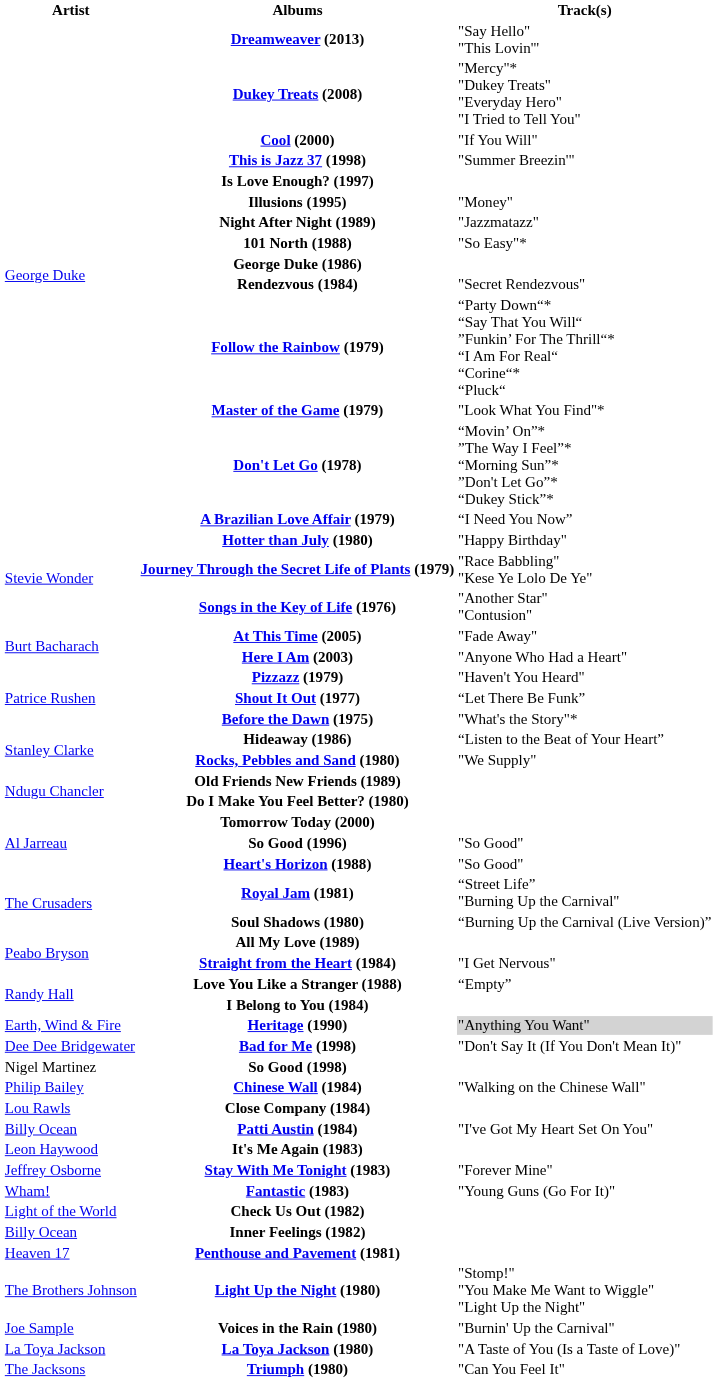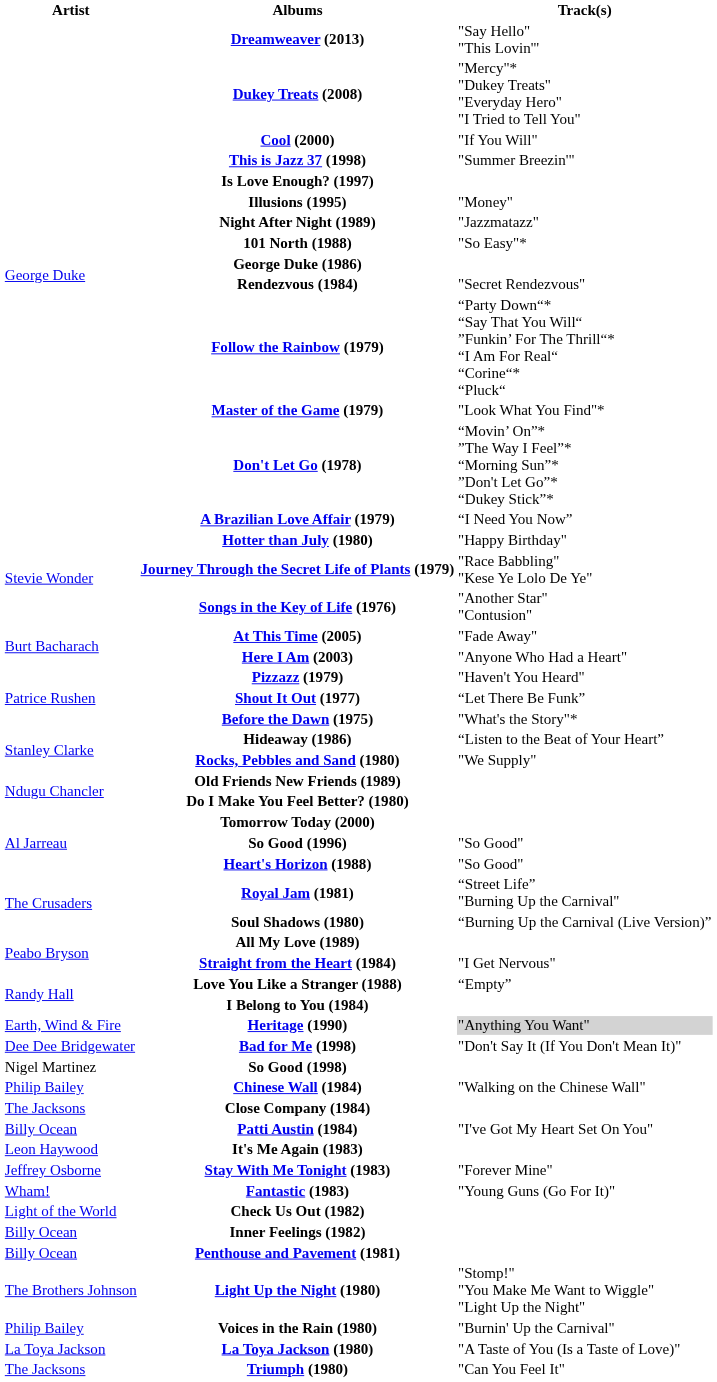 <table>
 <tr>
 <th>Artist</th>
 <th>Albums</th>
 <th>Track(s)</th>
 </tr>
 <tr>
 <td rowspan="14"><a href='#'>George Duke</a></td>
 <th><a href='#'>Dreamweaver</a> (2013)</th>
 <td>"Say Hello"<br>"This Lovin'"</td>
 </tr>
 <tr>
 <th><a href='#'>Dukey Treats</a> (2008)</th>
 <td>"Mercy"*<br>"Dukey Treats"<br>"Everyday Hero"<br>"I Tried to Tell You"</td>
 </tr>
 <tr>
 <th><a href='#'>Cool</a> (2000)</th>
 <td>"If You Will"</td>
 </tr>
 <tr>
 <th><a href='#'>This is Jazz 37</a> (1998)</th>
 <td>"Summer Breezin'"</td>
 </tr>
 <tr>
 <th>Is Love Enough? (1997)</th>
 <td></td>
 </tr>
 <tr>
 <th>Illusions (1995)</th>
 <td>"Money"</td>
 </tr>
 <tr>
 <th>Night After Night (1989)</th>
 <td>"Jazzmatazz"</td>
 </tr>
 <tr>
 <th>101 North (1988)</th>
 <td>"So Easy"*</td>
 </tr>
 <tr>
 <th>George Duke (1986)</th>
 <td></td>
 </tr>
 <tr>
 <th>Rendezvous (1984)</th>
 <td>"Secret Rendezvous"</td>
 </tr>
 <tr>
 <th><a href='#'>Follow the Rainbow</a> (1979)</th>
 <td>“Party Down“*<br>“Say That You Will“<br>”Funkin’ For The Thrill“*<br>“I Am For Real“<br>“Corine“*<br>“Pluck“</td>
 </tr>
 <tr>
 <th><a href='#'>Master of the Game</a> (1979)</th>
 <td>"Look What You Find"*</td>
 </tr>
 <tr>
 <th><a href='#'>Don't Let Go</a> (1978)</th>
 <td>“Movin’ On”*<br>”The Way I Feel”*<br>“Morning Sun”*<br>”Don't Let Go”*<br>“Dukey Stick”*</td>
 </tr>
 <tr>
 <th><a href='#'>A Brazilian Love Affair</a> (1979)</th>
 <td>“I Need You Now”</td>
 </tr>
 <tr>
 <td rowspan="3"><a href='#'>Stevie Wonder</a></td>
 <th><a href='#'>Hotter than July</a> (1980)</th>
 <td>"Happy Birthday"</td>
 </tr>
 <tr>
 <th><a href='#'>Journey Through the Secret Life of Plants</a> (1979)</th>
 <td>"Race Babbling"<br>"Kese Ye Lolo De Ye"</td>
 </tr>
 <tr>
 <th><a href='#'>Songs in the Key of Life</a> (1976)</th>
 <td>"Another Star"<br>"Contusion"</td>
 </tr>
 <tr>
 <td rowspan="2"><a href='#'>Burt Bacharach</a></td>
 <th><a href='#'>At This Time</a> (2005)</th>
 <td>"Fade Away"</td>
 </tr>
 <tr>
 <th><a href='#'>Here I Am</a> (2003)</th>
 <td>"Anyone Who Had a Heart"</td>
 </tr>
 <tr>
 <td rowspan="3"><a href='#'>Patrice Rushen</a></td>
 <th><a href='#'>Pizzazz</a> (1979)</th>
 <td>"Haven't You Heard"</td>
 </tr>
 <tr>
 <th><a href='#'>Shout It Out</a> (1977)</th>
 <td>“Let There Be Funk”</td>
 </tr>
 <tr>
 <th><a href='#'>Before the Dawn</a> (1975)</th>
 <td>"What's the Story"*</td>
 </tr>
 <tr>
 <td rowspan="2"><a href='#'>Stanley Clarke</a></td>
 <th>Hideaway (1986)</th>
 <td>“Listen to the Beat of Your Heart”</td>
 </tr>
 <tr>
 <th><a href='#'>Rocks, Pebbles and Sand</a> (1980)</th>
 <td>"We Supply"</td>
 </tr>
 <tr>
 <td rowspan="2"><a href='#'>Ndugu Chancler</a></td>
 <th>Old Friends New Friends (1989)</th>
 <td></td>
 </tr>
 <tr>
 <th>Do I Make You Feel Better? (1980)</th>
 <td></td>
 </tr>
 <tr>
 <td rowspan="3"><a href='#'>Al Jarreau</a></td>
 <th>Tomorrow Today (2000)</th>
 <td></td>
 </tr>
 <tr>
 <th>So Good (1996)</th>
 <td>"So Good"</td>
 </tr>
 <tr>
 <th><a href='#'>Heart's Horizon</a> (1988)</th>
 <td>"So Good"</td>
 </tr>
 <tr>
 <td rowspan="2"><a href='#'>The Crusaders</a></td>
 <th><a href='#'>Royal Jam</a> (1981)</th>
 <td>“Street Life”<br>"Burning Up the Carnival"</td>
 </tr>
 <tr>
 <th>Soul Shadows (1980)</th>
 <td>“Burning Up the Carnival (Live Version)”</td>
 </tr>
 <tr>
 <td rowspan="2"><a href='#'>Peabo Bryson</a></td>
 <th>All My Love (1989)</th>
 <td></td>
 </tr>
 <tr>
 <th><a href='#'>Straight from the Heart</a> (1984)</th>
 <td>"I Get Nervous"</td>
 </tr>
 <tr>
 <td rowspan="2"><a href='#'>Randy Hall</a></td>
 <th>Love You Like a Stranger (1988)</th>
 <td>“Empty”</td>
 </tr>
 <tr>
 <th>I Belong to You (1984)</th>
 <td></td>
 </tr>
 <tr>
 <td><a href='#'>Earth, Wind & Fire</a></td>
 <th><a href='#'>Heritage</a> (1990)</th>
 <td style="background: lightgrey;">"Anything You Want"</td>
 </tr>
 <tr>
 <td><a href='#'>Dee Dee Bridgewater</a></td>
 <th><a href='#'>Bad for Me</a> (1998)</th>
 <td>"Don't Say It (If You Don't Mean It)"</td>
 </tr>
 <tr>
 <td>Nigel Martinez</td>
 <th>So Good (1998)</th>
 <td></td>
 </tr>
 <tr>
 <td><a href='#'>Philip Bailey</a></td>
 <th><a href='#'>Chinese Wall</a> (1984)</th>
 <td>"Walking on the Chinese Wall"</td>
 </tr>
 <tr>
-<td><a href='#'>Lou Rawls</a></td>
+<td><a href='#'>The Jacksons</a></td>
 <th>Close Company (1984)</th>
 <td></td>
 </tr>
 <tr>
 <td><a href='#'>Billy Ocean</a></td>
 <th><a href='#'>Patti Austin</a> (1984)</th>
 <td>"I've Got My Heart Set On You"</td>
 </tr>
 <tr>
 <td><a href='#'>Leon Haywood</a></td>
 <th>It's Me Again (1983)</th>
 <td></td>
 </tr>
 <tr>
 <td><a href='#'>Jeffrey Osborne</a></td>
 <th><a href='#'>Stay With Me Tonight</a> (1983)</th>
 <td>"Forever Mine"</td>
 </tr>
 <tr>
 <td><a href='#'>Wham!</a></td>
 <th><a href='#'>Fantastic</a> (1983)</th>
 <td>"Young Guns (Go For It)"</td>
 </tr>
 <tr>
 <td><a href='#'>Light of the World</a></td>
 <th>Check Us Out (1982)</th>
 <td></td>
 </tr>
 <tr>
 <td><a href='#'>Billy Ocean</a></td>
 <th>Inner Feelings (1982)</th>
 <td></td>
 </tr>
 <tr>
-<td><a href='#'>Heaven 17</a></td>
+<td><a href='#'>Billy Ocean</a></td>
 <th><a href='#'>Penthouse and Pavement</a> (1981)</th>
 <td></td>
 </tr>
 <tr>
 <td><a href='#'>The Brothers Johnson</a></td>
 <th><a href='#'>Light Up the Night</a> (1980)</th>
 <td>"Stomp!"<br>"You Make Me Want to Wiggle"<br>"Light Up the Night"</td>
 </tr>
 <tr>
-<td><a href='#'>Joe Sample</a></td>
+<td><a href='#'>Philip Bailey</a></td>
 <th>Voices in the Rain (1980)</th>
 <td>"Burnin' Up the Carnival"</td>
 </tr>
 <tr>
 <td><a href='#'>La Toya Jackson</a></td>
 <th><a href='#'>La Toya Jackson</a> (1980)</th>
 <td>"A Taste of You (Is a Taste of Love)"</td>
 </tr>
 <tr>
 <td><a href='#'>The Jacksons</a></td>
 <th><a href='#'>Triumph</a> (1980)</th>
 <td>"Can You Feel It"</td>
 </tr>
 </table>
